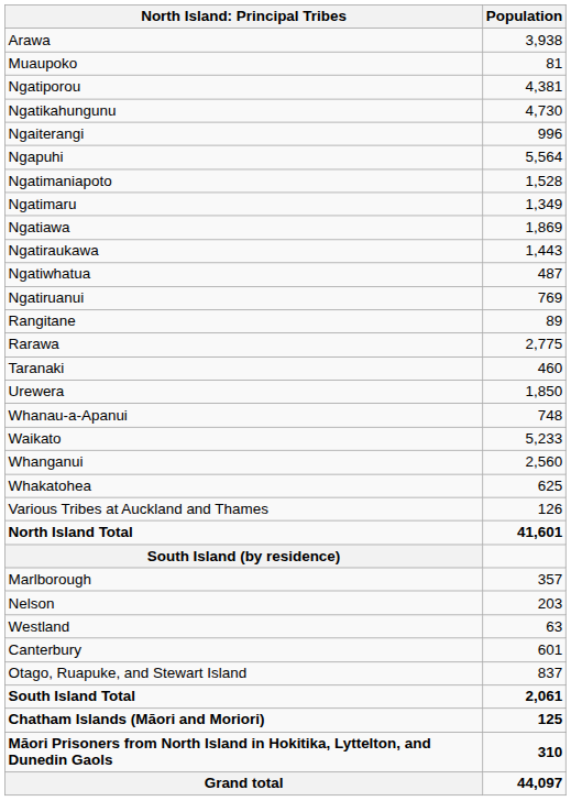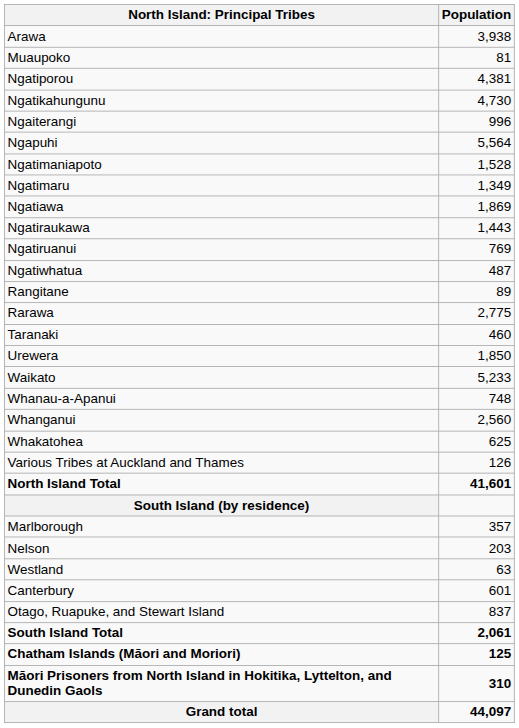 <table class="wikitable" style="text-align:right">
 <tr>
 <th>North Island: Principal Tribes</th>
 <th>Population</th>
 </tr>
 <tr>
 <td align="left">Arawa</td>
 <td>3,938</td>
 </tr>
 <tr>
 <td align="left">Muaupoko</td>
 <td>81</td>
 </tr>
 <tr>
 <td align="left">Ngatiporou</td>
 <td>4,381</td>
 </tr>
 <tr>
 <td align="left">Ngatikahungunu</td>
 <td>4,730</td>
 </tr>
 <tr>
 <td align="left">Ngaiterangi</td>
 <td>996</td>
 </tr>
 <tr>
 <td align="left">Ngapuhi</td>
 <td>5,564</td>
 </tr>
 <tr>
 <td align="left">Ngatimaniapoto</td>
 <td>1,528</td>
 </tr>
 <tr>
 <td align="left">Ngatimaru</td>
 <td>1,349</td>
 </tr>
 <tr>
 <td align="left">Ngatiawa</td>
 <td>1,869</td>
 </tr>
 <tr>
 <td align="left">Ngatiraukawa</td>
 <td>1,443</td>
 </tr>
 <tr>
+<td align="left">Ngatiruanui</td>
+<td>769</td>
+</tr>
+<tr>
 <td align="left">Ngatiwhatua</td>
 <td>487</td>
-</tr>
-<tr>
-<td align="left">Ngatiruanui</td>
-<td>769</td>
 </tr>
 <tr>
 <td align="left">Rangitane</td>
 <td>89</td>
 </tr>
 <tr>
 <td align="left">Rarawa</td>
 <td>2,775</td>
 </tr>
 <tr>
 <td align="left">Taranaki</td>
 <td>460</td>
 </tr>
 <tr>
 <td align="left">Urewera</td>
 <td>1,850</td>
 </tr>
 <tr>
+<td align="left">Waikato</td>
+<td>5,233</td>
+</tr>
+<tr>
 <td align="left">Whanau-a-Apanui</td>
 <td>748</td>
-</tr>
-<tr>
-<td align="left">Waikato</td>
-<td>5,233</td>
 </tr>
 <tr>
 <td align="left">Whanganui</td>
 <td>2,560</td>
 </tr>
 <tr>
 <td align="left">Whakatohea</td>
 <td>625</td>
 </tr>
 <tr>
 <td align="left">Various Tribes at Auckland and Thames</td>
 <td>126</td>
 </tr>
 <tr>
 <td align="left"><strong>North Island Total</strong></td>
 <td><strong>41,601</strong></td>
 </tr>
 <tr>
 <th>South Island (by residence)</th>
 <td></td>
 </tr>
 <tr>
 <td align="left">Marlborough</td>
 <td>357</td>
 </tr>
 <tr>
 <td align="left">Nelson</td>
 <td>203</td>
 </tr>
 <tr>
 <td align="left">Westland</td>
 <td>63</td>
 </tr>
 <tr>
 <td align="left">Canterbury</td>
 <td>601</td>
 </tr>
 <tr>
 <td align="left">Otago, Ruapuke, and Stewart Island</td>
 <td>837</td>
 </tr>
 <tr>
 <td align="left"><strong>South Island Total</strong></td>
 <td><strong>2,061</strong></td>
 </tr>
 <tr>
 <td align="left"><strong>Chatham Islands (Māori and Moriori)</strong></td>
 <td><strong>125</strong></td>
 </tr>
 <tr>
 <td align="left"><strong>Māori Prisoners from North Island in Hokitika, Lyttelton, and Dunedin Gaols</strong></td>
 <td><strong>310</strong></td>
 </tr>
 <tr>
 <th>Grand total</th>
 <td><strong>44,097</strong></td>
 </tr>
 </table>
